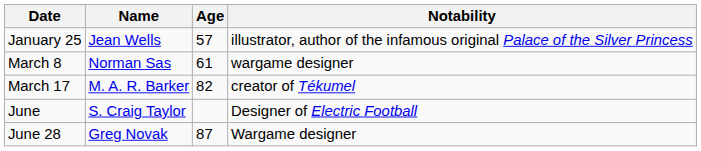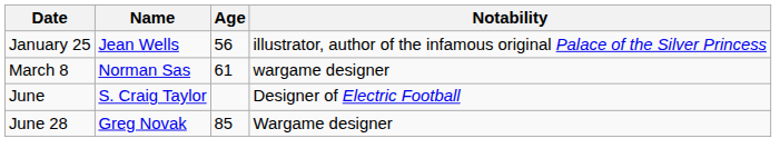 <table class="wikitable">
 <tr>
 <th>Date</th>
 <th>Name</th>
 <th>Age</th>
 <th>Notability</th>
 </tr>
 <tr>
 <td>January 25</td>
 <td><a href='#'>Jean Wells</a></td>
-<td>57</td>
+<td>56</td>
 <td>illustrator, author of the infamous original <em><a href='#'>Palace of the Silver Princess</a></em></td>
 </tr>
 <tr>
 <td>March 8</td>
 <td><a href='#'>Norman Sas</a></td>
 <td>61</td>
 <td>wargame designer</td>
-</tr>
-<tr>
-<td>March 17</td>
-<td><a href='#'>M. A. R. Barker</a></td>
-<td>82</td>
-<td>creator of <em><a href='#'>Tékumel</a></em></td>
 </tr>
 <tr>
 <td>June</td>
 <td><a href='#'>S. Craig Taylor</a></td>
 <td></td>
 <td>Designer of <em><a href='#'>Electric Football</a></em></td>
 </tr>
 <tr>
 <td>June 28</td>
 <td><a href='#'>Greg Novak</a></td>
-<td>87</td>
+<td>85</td>
 <td>Wargame designer</td>
 </tr>
 </table>
